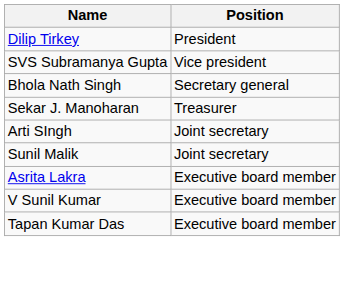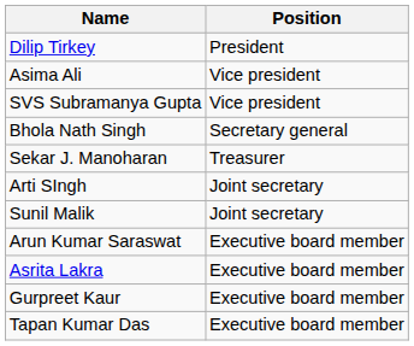 <table class="wikitable">
 <tr>
 <th>Name</th>
 <th>Position</th>
 </tr>
 <tr>
 <td><a href='#'>Dilip Tirkey</a></td>
 <td>President</td>
+</tr>
+<tr>
+<td>Asima Ali</td>
+<td>Vice president</td>
 </tr>
 <tr>
 <td>SVS Subramanya Gupta</td>
 <td>Vice president</td>
 </tr>
 <tr>
 <td>Bhola Nath Singh</td>
 <td>Secretary general</td>
 </tr>
 <tr>
 <td>Sekar J. Manoharan</td>
 <td>Treasurer</td>
 </tr>
 <tr>
 <td>Arti SIngh</td>
 <td>Joint secretary</td>
 </tr>
 <tr>
 <td>Sunil Malik</td>
 <td>Joint secretary</td>
 </tr>
 <tr>
+<td>Arun Kumar Saraswat</td>
+<td>Executive board member</td>
+</tr>
+<tr>
 <td><a href='#'>Asrita Lakra</a></td>
 <td>Executive board member</td>
 </tr>
 <tr>
-<td>V Sunil Kumar</td>
+<td>Gurpreet Kaur</td>
 <td>Executive board member</td>
 </tr>
 <tr>
 <td>Tapan Kumar Das</td>
 <td>Executive board member</td>
 </tr>
 </table>
